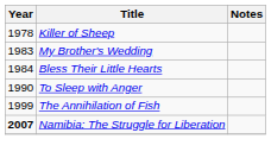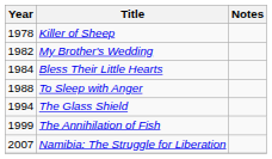 <table class="wikitable sortable">
 <tr>
 <th>Year</th>
 <th>Title</th>
 <th class="unsortable">Notes</th>
 </tr>
 <tr>
 <td>1978</td>
 <td><em><a href='#'>Killer of Sheep</a></em></td>
 <td></td>
 </tr>
 <tr>
-<td>1983</td>
+<td>1982</td>
 <td><em><a href='#'>My Brother's Wedding</a></em></td>
 <td></td>
 </tr>
 <tr>
 <td>1984</td>
 <td><em><a href='#'>Bless Their Little Hearts</a></em></td>
 <td></td>
 </tr>
 <tr>
-<td>1990</td>
+<td>1988</td>
 <td><em><a href='#'>To Sleep with Anger</a></em></td>
+<td></td>
+</tr>
+<tr>
+<td>1994</td>
+<td><em><a href='#'>The Glass Shield</a></em></td>
 <td></td>
 </tr>
 <tr>
 <td>1999</td>
 <td><em><a href='#'>The Annihilation of Fish</a></em></td>
 <td></td>
 </tr>
 <tr>
-<td><strong>2007</strong></td>
+<td>2007</td>
 <td><em><a href='#'>Namibia: The Struggle for Liberation</a></em></td>
 <td></td>
 </tr>
 <tr>
 </tr>
 </table>
